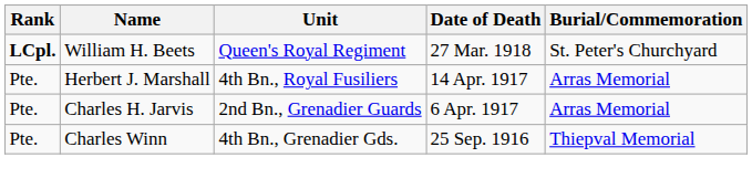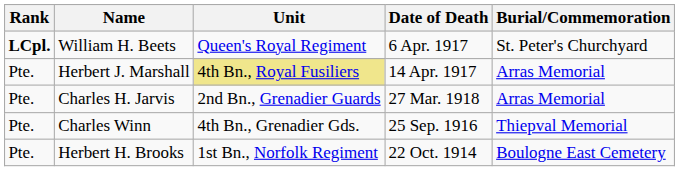 <table class="wikitable">
 <tr>
 <th>Rank</th>
 <th>Name</th>
 <th>Unit</th>
 <th>Date of Death</th>
 <th>Burial/Commemoration</th>
 </tr>
 <tr>
 <td><strong>LCpl.</strong></td>
 <td>William H. Beets</td>
 <td><a href='#'>Queen's Royal Regiment</a></td>
-<td>27 Mar. 1918</td>
+<td>6 Apr. 1917</td>
 <td>St. Peter's Churchyard</td>
 </tr>
 <tr>
 <td>Pte.</td>
 <td>Herbert J. Marshall</td>
-<td>4th Bn., <a href='#'>Royal Fusiliers</a></td>
+<td style="background: khaki;">4th Bn., <a href='#'>Royal Fusiliers</a></td>
 <td>14 Apr. 1917</td>
 <td><a href='#'>Arras Memorial</a></td>
 </tr>
 <tr>
 <td>Pte.</td>
 <td>Charles H. Jarvis</td>
 <td>2nd Bn., <a href='#'>Grenadier Guards</a></td>
-<td>6 Apr. 1917</td>
+<td>27 Mar. 1918</td>
 <td><a href='#'>Arras Memorial</a></td>
 </tr>
 <tr>
 <td>Pte.</td>
 <td>Charles Winn</td>
 <td>4th Bn., Grenadier Gds.</td>
 <td>25 Sep. 1916</td>
 <td><a href='#'>Thiepval Memorial</a></td>
 </tr>
+<tr>
+<td>Pte.</td>
+<td>Herbert H. Brooks</td>
+<td>1st Bn., <a href='#'>Norfolk Regiment</a></td>
+<td>22 Oct. 1914</td>
+<td><a href='#'>Boulogne East Cemetery</a></td>
+</tr>
 </table>
